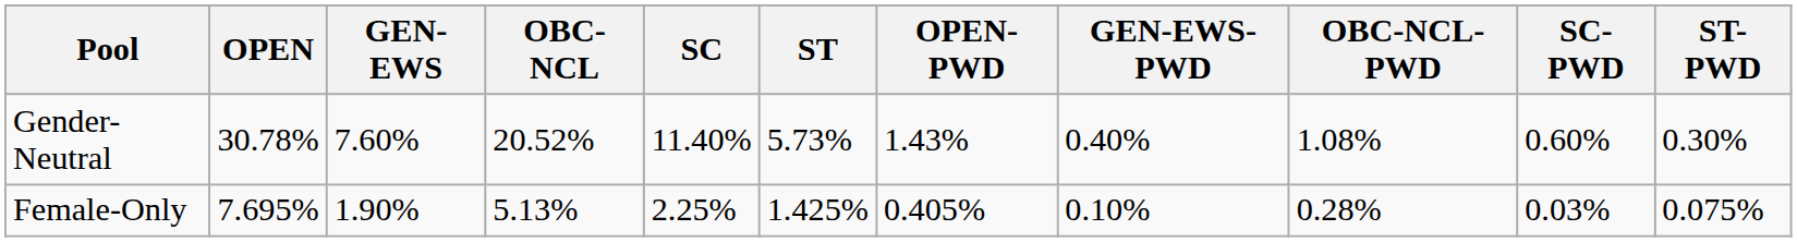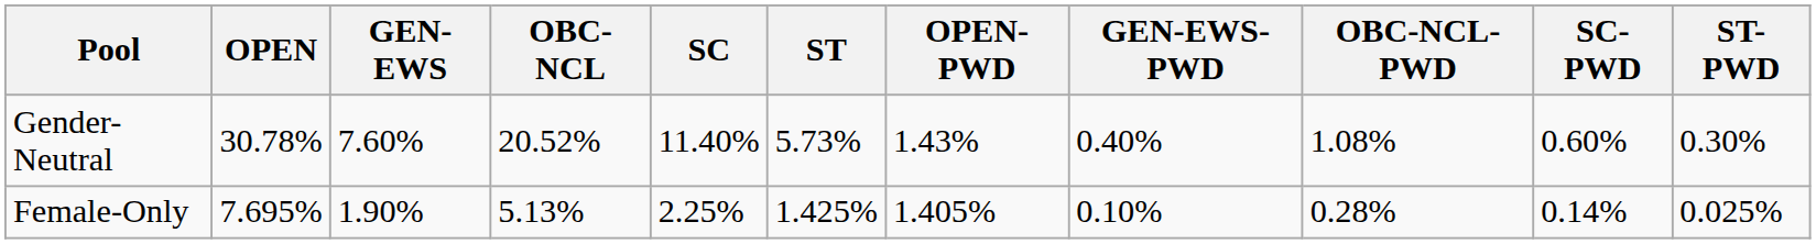 <table class="wikitable">
 <tr>
 <th>Pool</th>
 <th>OPEN</th>
 <th>GEN-EWS</th>
 <th>OBC-NCL</th>
 <th>SC</th>
 <th>ST</th>
 <th>OPEN-PWD</th>
 <th>GEN-EWS-PWD</th>
 <th>OBC-NCL-PWD</th>
 <th>SC-PWD</th>
 <th>ST-PWD</th>
 </tr>
 <tr>
 <td>Gender-Neutral</td>
 <td>30.78%</td>
 <td>7.60%</td>
 <td>20.52%</td>
 <td>11.40%</td>
 <td>5.73%</td>
 <td>1.43%</td>
 <td>0.40%</td>
 <td>1.08%</td>
 <td>0.60%</td>
 <td>0.30%</td>
 </tr>
 <tr>
 <td>Female-Only</td>
 <td>7.695%</td>
 <td>1.90%</td>
 <td>5.13%</td>
 <td>2.25%</td>
 <td>1.425%</td>
-<td>0.405%</td>
+<td>1.405%</td>
 <td>0.10%</td>
 <td>0.28%</td>
-<td>0.03%</td>
-<td>0.075%</td>
+<td>0.14%</td>
+<td>0.025%</td>
 </tr>
 </table>
